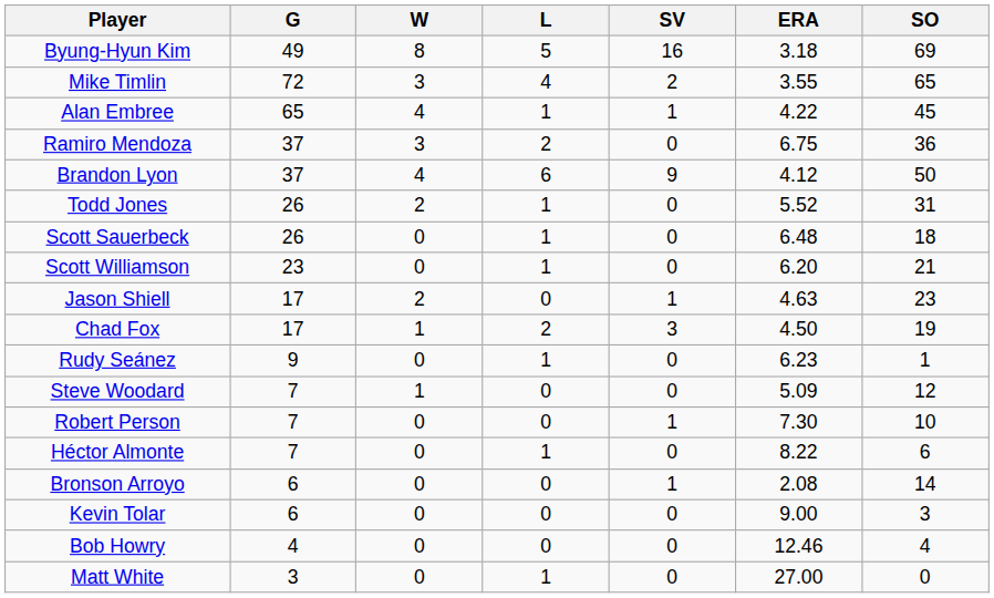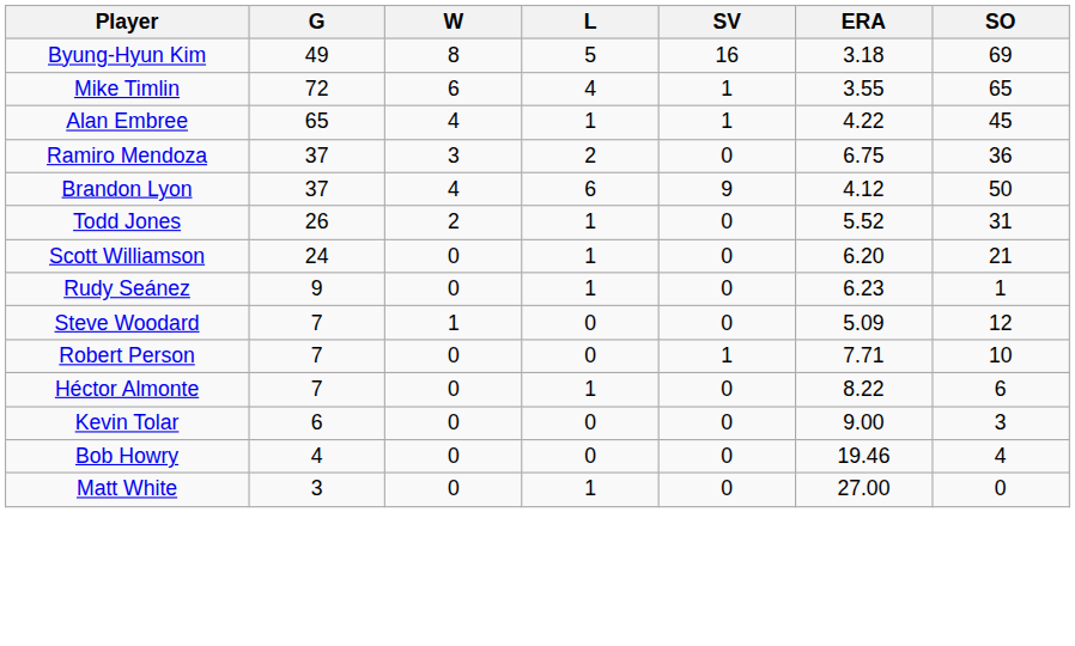 <table class="wikitable sortable">
 <tr>
 <th bgcolor="#DDDDFF" width="16%">Player</th>
 <th bgcolor="#DDDDFF" width="9%">G</th>
 <th bgcolor="#DDDDFF" width="9%">W</th>
 <th bgcolor="#DDDDFF" width="9%">L</th>
 <th bgcolor="#DDDDFF" width="9%">SV</th>
 <th bgcolor="#DDDDFF" width="9%">ERA</th>
 <th bgcolor="#DDDDFF" width="9%">SO</th>
 </tr>
 <tr align="center">
 <td><a href='#'>Byung-Hyun Kim</a></td>
 <td>49</td>
 <td>8</td>
 <td>5</td>
 <td>16</td>
 <td>3.18</td>
 <td>69</td>
 </tr>
 <tr align=center>
 <td><a href='#'>Mike Timlin</a></td>
 <td>72</td>
-<td>3</td>
+<td>6</td>
 <td>4</td>
-<td>2</td>
+<td>1</td>
 <td>3.55</td>
 <td>65</td>
 </tr>
 <tr align="center">
 <td><a href='#'>Alan Embree</a></td>
 <td>65</td>
 <td>4</td>
 <td>1</td>
 <td>1</td>
 <td>4.22</td>
 <td>45</td>
 </tr>
 <tr align="center">
 <td><a href='#'>Ramiro Mendoza</a></td>
 <td>37</td>
 <td>3</td>
 <td>2</td>
 <td>0</td>
 <td>6.75</td>
 <td>36</td>
 </tr>
 <tr align="center">
 <td><a href='#'>Brandon Lyon</a></td>
 <td>37</td>
 <td>4</td>
 <td>6</td>
 <td>9</td>
 <td>4.12</td>
 <td>50</td>
 </tr>
 <tr align="center">
 <td><a href='#'>Todd Jones</a></td>
 <td>26</td>
 <td>2</td>
 <td>1</td>
 <td>0</td>
 <td>5.52</td>
 <td>31</td>
 </tr>
 <tr align="center">
-<td><a href='#'>Scott Sauerbeck</a></td>
-<td>26</td>
-<td>0</td>
-<td>1</td>
-<td>0</td>
-<td>6.48</td>
-<td>18</td>
-</tr>
-<tr align="center">
 <td><a href='#'>Scott Williamson</a></td>
-<td>23</td>
+<td>24</td>
 <td>0</td>
 <td>1</td>
 <td>0</td>
 <td>6.20</td>
 <td>21</td>
-</tr>
-<tr align="center">
-<td><a href='#'>Jason Shiell</a></td>
-<td>17</td>
-<td>2</td>
-<td>0</td>
-<td>1</td>
-<td>4.63</td>
-<td>23</td>
-</tr>
-<tr align="center">
-<td><a href='#'>Chad Fox</a></td>
-<td>17</td>
-<td>1</td>
-<td>2</td>
-<td>3</td>
-<td>4.50</td>
-<td>19</td>
 </tr>
 <tr align="center">
 <td><a href='#'>Rudy Seánez</a></td>
 <td>9</td>
 <td>0</td>
 <td>1</td>
 <td>0</td>
 <td>6.23</td>
 <td>1</td>
 </tr>
 <tr align="center">
 <td><a href='#'>Steve Woodard</a></td>
 <td>7</td>
 <td>1</td>
 <td>0</td>
 <td>0</td>
 <td>5.09</td>
 <td>12</td>
 </tr>
 <tr align="center">
 <td><a href='#'>Robert Person</a></td>
 <td>7</td>
 <td>0</td>
 <td>0</td>
 <td>1</td>
-<td>7.30</td>
+<td>7.71</td>
 <td>10</td>
 </tr>
 <tr align="center">
 <td><a href='#'>Héctor Almonte</a></td>
 <td>7</td>
 <td>0</td>
 <td>1</td>
 <td>0</td>
 <td>8.22</td>
 <td>6</td>
-</tr>
-<tr align="center">
-<td><a href='#'>Bronson Arroyo</a></td>
-<td>6</td>
-<td>0</td>
-<td>0</td>
-<td>1</td>
-<td>2.08</td>
-<td>14</td>
 </tr>
 <tr align="center">
 <td><a href='#'>Kevin Tolar</a></td>
 <td>6</td>
 <td>0</td>
 <td>0</td>
 <td>0</td>
 <td>9.00</td>
 <td>3</td>
 </tr>
 <tr align="center">
 <td><a href='#'>Bob Howry</a></td>
 <td>4</td>
 <td>0</td>
 <td>0</td>
 <td>0</td>
-<td>12.46</td>
+<td>19.46</td>
 <td>4</td>
 </tr>
 <tr align="center">
 <td><a href='#'>Matt White</a></td>
 <td>3</td>
 <td>0</td>
 <td>1</td>
 <td>0</td>
 <td>27.00</td>
 <td>0</td>
 </tr>
 </table>
